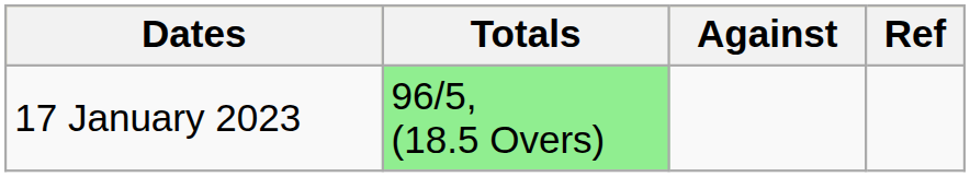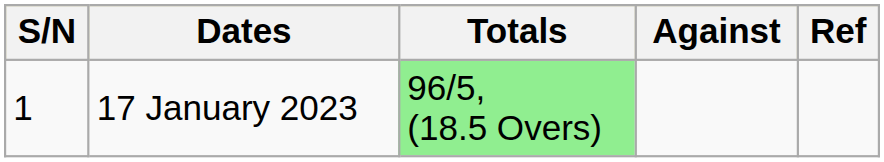 <table class="wikitable"  style="width: 400px;">
 <tr bgcolor=#bdb76b>
+<th>S/N</th>
 <th>Dates</th>
 <th>Totals</th>
 <th>Against</th>
 <th>Ref</th>
 </tr>
 <tr>
+<td>1</td>
 <td>17 January 2023</td>
 <td style="background: lightgreen;">96/5,<br>(18.5 Overs)</td>
 <td></td>
 <td></td>
 </tr>
 </table>
